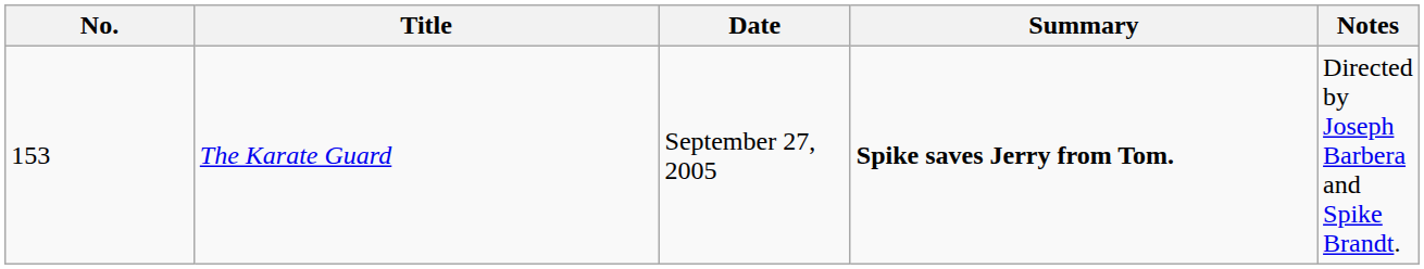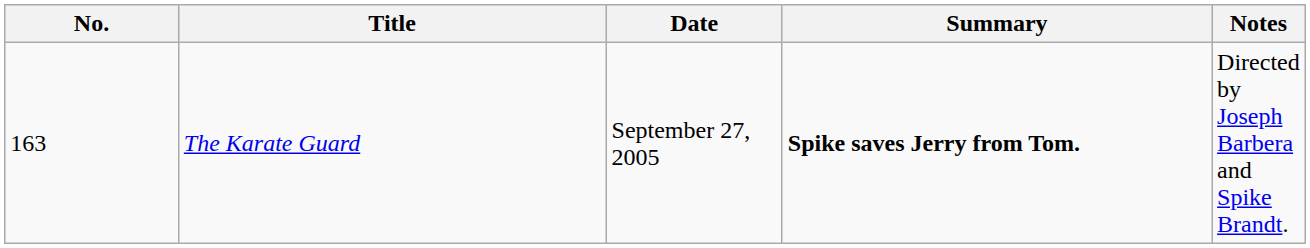 <table class="wikitable">
 <tr>
 <th style="width:7em">No.</th>
 <th style="width:18em">Title</th>
 <th style="width:7em">Date</th>
 <th style="width:18em">Summary</th>
 <th>Notes</th>
 </tr>
 <tr>
-<td>153</td>
+<td>163</td>
 <td><em><a href='#'>The Karate Guard</a></em></td>
 <td>September 27, 2005</td>
 <td><strong>Spike saves Jerry from Tom.</strong></td>
 <td>Directed by <a href='#'>Joseph Barbera</a> and <a href='#'>Spike Brandt</a>.<br></td>
 </tr>
 </table>
